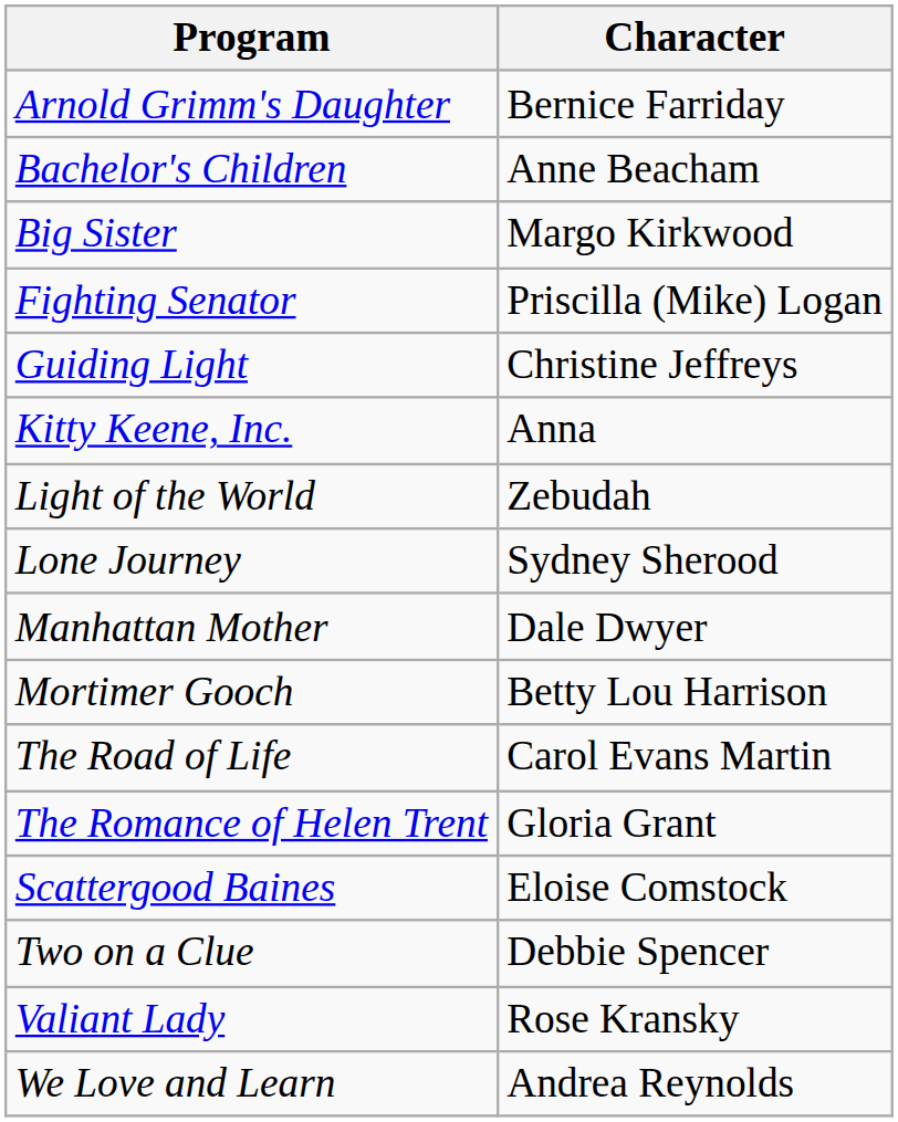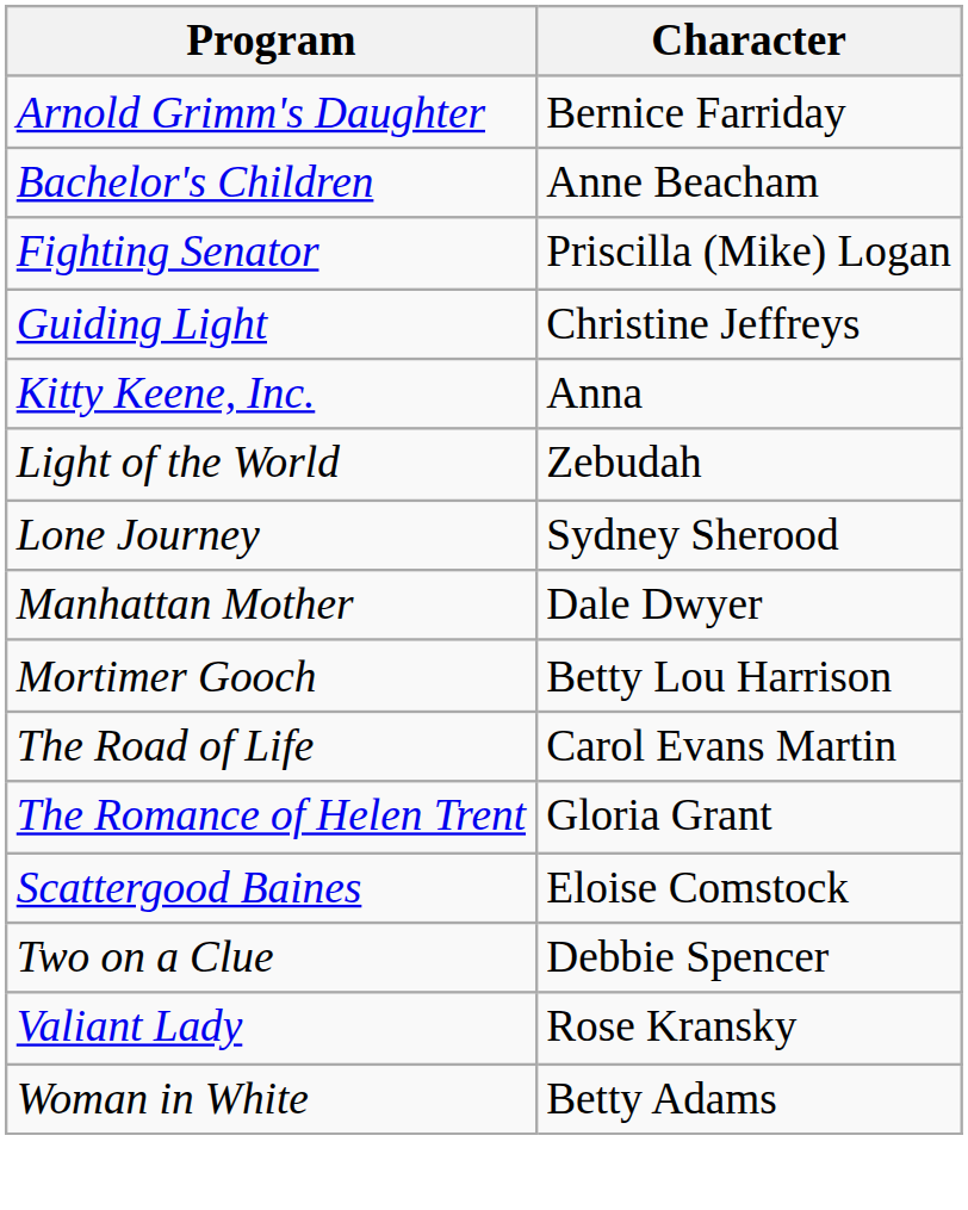 <table class="wikitable">
 <tr>
 <th>Program</th>
 <th>Character</th>
 </tr>
 <tr>
 <td><em><a href='#'>Arnold Grimm's Daughter</a></em></td>
 <td>Bernice Farriday</td>
 </tr>
 <tr>
 <td><em><a href='#'>Bachelor's Children</a></em></td>
 <td>Anne Beacham</td>
-</tr>
-<tr>
-<td><em><a href='#'>Big Sister</a></em></td>
-<td>Margo Kirkwood</td>
 </tr>
 <tr>
 <td><em><a href='#'>Fighting Senator</a></em></td>
 <td>Priscilla (Mike) Logan</td>
 </tr>
 <tr>
 <td><em><a href='#'>Guiding Light</a></em></td>
 <td>Christine Jeffreys</td>
 </tr>
 <tr>
 <td><em><a href='#'>Kitty Keene, Inc.</a></em></td>
 <td>Anna</td>
 </tr>
 <tr>
 <td><em>Light of the World</em></td>
 <td>Zebudah</td>
 </tr>
 <tr>
 <td><em>Lone Journey</em></td>
 <td>Sydney Sherood</td>
 </tr>
 <tr>
 <td><em>Manhattan Mother</em></td>
 <td>Dale Dwyer</td>
 </tr>
 <tr>
 <td><em>Mortimer Gooch</em></td>
 <td>Betty Lou Harrison</td>
 </tr>
 <tr>
 <td><em>The Road of Life</em></td>
 <td>Carol Evans Martin</td>
 </tr>
 <tr>
 <td><em><a href='#'>The Romance of Helen Trent</a></em></td>
 <td>Gloria Grant</td>
 </tr>
 <tr>
 <td><em><a href='#'>Scattergood Baines</a></em></td>
 <td>Eloise Comstock</td>
 </tr>
 <tr>
 <td><em>Two on a Clue</em></td>
 <td>Debbie Spencer</td>
 </tr>
 <tr>
 <td><em><a href='#'>Valiant Lady</a></em></td>
 <td>Rose Kransky</td>
 </tr>
 <tr>
-<td><em>We Love and Learn</em></td>
-<td>Andrea Reynolds</td>
+<td><em>Woman in White</em></td>
+<td>Betty Adams</td>
 </tr>
 </table>
